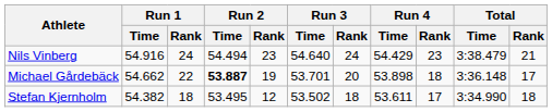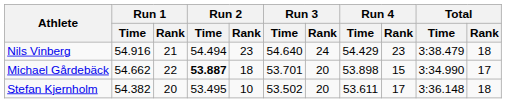 <table class="wikitable" border="1" style="font-size:90%">
 <tr>
 <th rowspan="2">Athlete</th>
 <th colspan="2">Run 1</th>
 <th colspan="2">Run 2</th>
 <th colspan="2">Run 3</th>
 <th colspan="2">Run 4</th>
 <th colspan="2">Total</th>
 </tr>
 <tr>
 <th>Time</th>
 <th>Rank</th>
 <th>Time</th>
 <th>Rank</th>
 <th>Time</th>
 <th>Rank</th>
 <th>Time</th>
 <th>Rank</th>
 <th>Time</th>
 <th>Rank</th>
 </tr>
 <tr>
 <td><a href='#'>Nils Vinberg</a></td>
 <td align="center">54.916</td>
-<td align="center">24</td>
+<td align="center">21</td>
 <td align="center">54.494</td>
 <td align="center">23</td>
 <td align="center">54.640</td>
 <td align="center">24</td>
 <td align="center">54.429</td>
 <td align="center">23</td>
 <td align="center">3:38.479</td>
-<td align="center">21</td>
+<td align="center">18</td>
 </tr>
 <tr>
 <td><a href='#'>Michael Gårdebäck</a></td>
 <td align="center">54.662</td>
 <td align="center">22</td>
 <td align="center"><strong>53.887</strong></td>
-<td align="center">19</td>
+<td align="center">18</td>
 <td align="center">53.701</td>
 <td align="center">20</td>
 <td align="center">53.898</td>
-<td align="center">18</td>
-<td align="center">3:36.148</td>
+<td align="center">15</td>
+<td align="center">3:34.990</td>
 <td align="center">17</td>
 </tr>
 <tr>
 <td><a href='#'>Stefan Kjernholm</a></td>
 <td align="center">54.382</td>
-<td align="center">18</td>
+<td align="center">20</td>
 <td align="center">53.495</td>
-<td align="center">12</td>
+<td align="center">10</td>
 <td align="center">53.502</td>
-<td align="center">18</td>
+<td align="center">20</td>
 <td align="center">53.611</td>
 <td align="center">17</td>
-<td align="center">3:34.990</td>
+<td align="center">3:36.148</td>
 <td align="center">18</td>
 </tr>
 </table>
